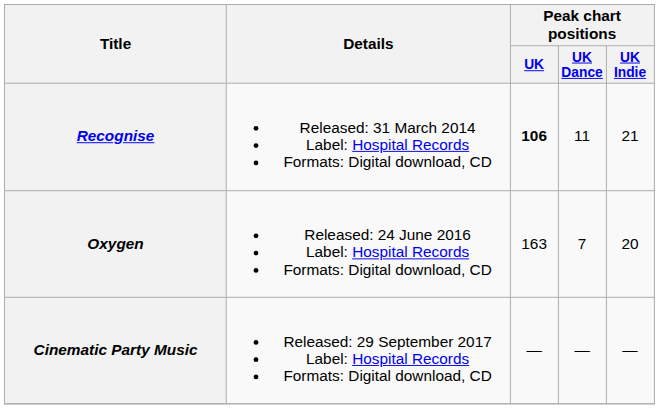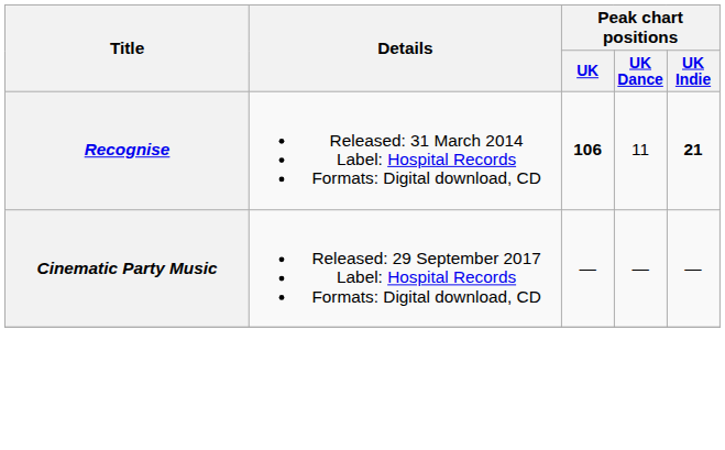 <table class="wikitable plainrowheaders" style="text-align:center;">
 <tr>
 <th scope="col" rowspan="2" style="width:14em;">Title</th>
 <th scope="col" rowspan="2" style="width:18em;">Details</th>
 <th scope="col" colspan="3">Peak chart positions</th>
 </tr>
 <tr>
 <th scope="col" style="width:3em;font-size:90%;"><a href='#'>UK</a></th>
 <th scope="col" style="width:3em;font-size:90%;"><a href='#'>UK Dance</a></th>
 <th scope="col" style="width:3em;font-size:90%;"><a href='#'>UK Indie</a></th>
 </tr>
 <tr>
 <th ! scope="row"><strong><em><a href='#'>Recognise</a></em></strong></th>
 <td><br><ul><li>Released: 31 March 2014</li><li>Label: <a href='#'>Hospital Records</a></li><li>Formats: Digital download, CD</li></ul></td>
 <td><strong>106</strong></td>
 <td>11</td>
-<td>21</td>
-</tr>
-<tr>
-<th ! scope="row"><strong><em>Oxygen</em></strong></th>
-<td><br><ul><li>Released: 24 June 2016</li><li>Label: <a href='#'>Hospital Records</a></li><li>Formats: Digital download, CD</li></ul></td>
-<td>163</td>
-<td>7</td>
-<td>20</td>
+<td><strong>21</strong></td>
 </tr>
 <tr>
 <th ! scope="row"><strong><em>Cinematic Party Music</em></strong></th>
 <td><br><ul><li>Released: 29 September 2017</li><li>Label: <a href='#'>Hospital Records</a></li><li>Formats: Digital download, CD</li></ul></td>
 <td>—</td>
 <td>—</td>
 <td>—</td>
 </tr>
 <tr>
 </tr>
 </table>
